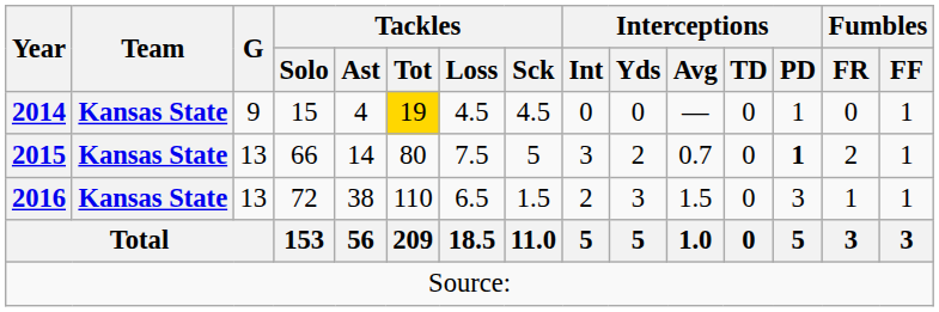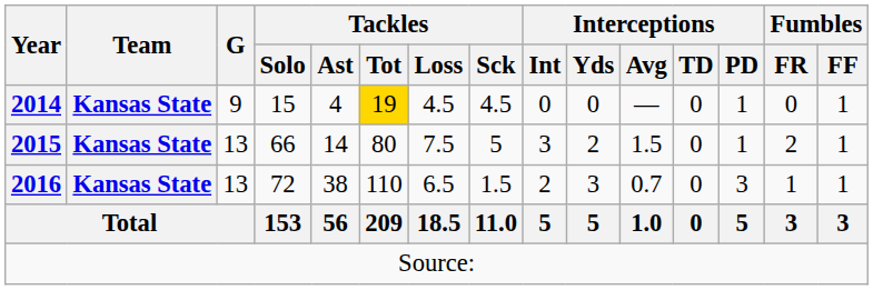 <table class="wikitable" style="text-align:center;">
 <tr>
 <th rowspan="2">Year</th>
 <th rowspan="2">Team</th>
 <th rowspan="2">G</th>
 <th colspan="5">Tackles</th>
 <th colspan="5">Interceptions</th>
 <th colspan="2">Fumbles</th>
 </tr>
 <tr>
 <th>Solo</th>
 <th>Ast</th>
 <th>Tot</th>
 <th>Loss</th>
 <th>Sck</th>
 <th>Int</th>
 <th>Yds</th>
 <th>Avg</th>
 <th>TD</th>
 <th>PD</th>
 <th>FR</th>
 <th>FF</th>
 </tr>
 <tr>
 <th><a href='#'>2014</a></th>
 <th><a href='#'>Kansas State</a></th>
 <td>9</td>
 <td>15</td>
 <td>4</td>
 <td style="background: gold;">19</td>
 <td>4.5</td>
 <td>4.5</td>
 <td>0</td>
 <td>0</td>
 <td>—</td>
 <td>0</td>
 <td>1</td>
 <td>0</td>
 <td>1</td>
 </tr>
 <tr>
 <th><a href='#'>2015</a></th>
 <th><a href='#'>Kansas State</a></th>
 <td>13</td>
 <td>66</td>
 <td>14</td>
 <td>80</td>
 <td>7.5</td>
 <td>5</td>
 <td>3</td>
 <td>2</td>
-<td>0.7</td>
+<td>1.5</td>
 <td>0</td>
-<td><strong>1</strong></td>
+<td>1</td>
 <td>2</td>
 <td>1</td>
 </tr>
 <tr>
 <th><a href='#'>2016</a></th>
 <th><a href='#'>Kansas State</a></th>
 <td>13</td>
 <td>72</td>
 <td>38</td>
 <td>110</td>
 <td>6.5</td>
 <td>1.5</td>
 <td>2</td>
 <td>3</td>
-<td>1.5</td>
+<td>0.7</td>
 <td>0</td>
 <td>3</td>
 <td>1</td>
 <td>1</td>
 </tr>
 <tr>
 <th colspan="3">Total</th>
 <th>153</th>
 <th>56</th>
 <th>209</th>
 <th>18.5</th>
 <th>11.0</th>
 <th>5</th>
 <th>5</th>
 <th>1.0</th>
 <th>0</th>
 <th>5</th>
 <th>3</th>
 <th>3</th>
 </tr>
 <tr>
 <td colspan="15">Source:</td>
 </tr>
 </table>
